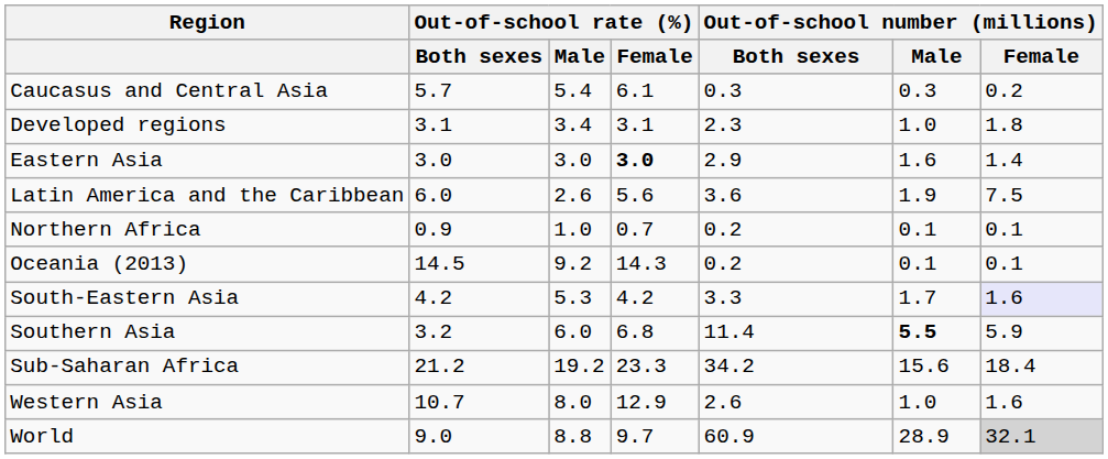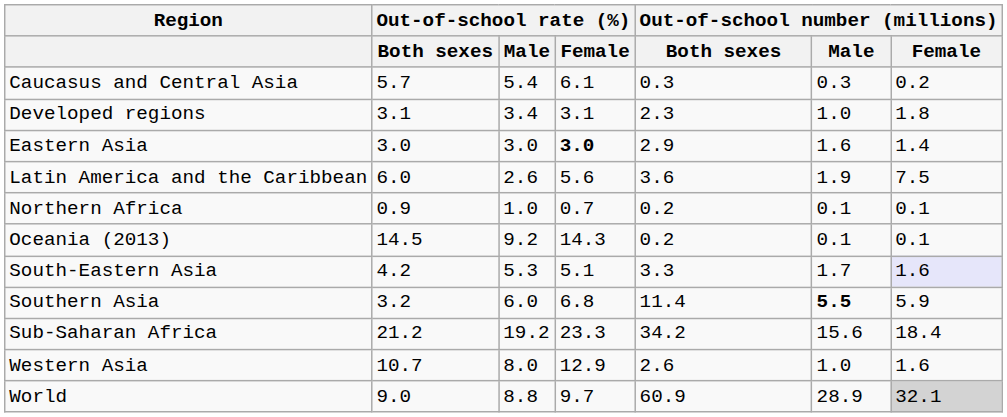 <table class="wikitable">
 <tr>
 <th>Region</th>
 <th colspan = 3>Out-of-school rate (%)</th>
 <th colspan = 3>Out-of-school number (millions)</th>
 </tr>
 <tr>
 <th></th>
 <th>Both sexes</th>
 <th>Male</th>
 <th>Female</th>
 <th>Both sexes</th>
 <th>Male</th>
 <th>Female</th>
 </tr>
 <tr>
 <td>Caucasus and Central Asia</td>
 <td>5.7</td>
 <td>5.4</td>
 <td>6.1</td>
 <td>0.3</td>
 <td>0.3</td>
 <td>0.2</td>
 </tr>
 <tr>
 <td>Developed regions</td>
 <td>3.1</td>
 <td>3.4</td>
 <td>3.1</td>
 <td>2.3</td>
 <td>1.0</td>
 <td>1.8</td>
 </tr>
 <tr>
 <td>Eastern Asia</td>
 <td>3.0</td>
 <td>3.0</td>
 <td><strong>3.0</strong></td>
 <td>2.9</td>
 <td>1.6</td>
 <td>1.4</td>
 </tr>
 <tr>
 <td>Latin America and the Caribbean</td>
 <td>6.0</td>
 <td>2.6</td>
 <td>5.6</td>
 <td>3.6</td>
 <td>1.9</td>
 <td>7.5</td>
 </tr>
 <tr>
 <td>Northern Africa</td>
 <td>0.9</td>
 <td>1.0</td>
 <td>0.7</td>
 <td>0.2</td>
 <td>0.1</td>
 <td>0.1</td>
 </tr>
 <tr>
 <td>Oceania (2013)</td>
 <td>14.5</td>
 <td>9.2</td>
 <td>14.3</td>
 <td>0.2</td>
 <td>0.1</td>
 <td>0.1</td>
 </tr>
 <tr>
 <td>South-Eastern Asia</td>
 <td>4.2</td>
 <td>5.3</td>
-<td>4.2</td>
+<td>5.1</td>
 <td>3.3</td>
 <td>1.7</td>
 <td style="background: lavender;">1.6</td>
 </tr>
 <tr>
 <td>Southern Asia</td>
 <td>3.2</td>
 <td>6.0</td>
 <td>6.8</td>
 <td>11.4</td>
 <td><strong>5.5</strong></td>
 <td>5.9</td>
 </tr>
 <tr>
 <td>Sub-Saharan Africa</td>
 <td>21.2</td>
 <td>19.2</td>
 <td>23.3</td>
 <td>34.2</td>
 <td>15.6</td>
 <td>18.4</td>
 </tr>
 <tr>
 <td>Western Asia</td>
 <td>10.7</td>
 <td>8.0</td>
 <td>12.9</td>
 <td>2.6</td>
 <td>1.0</td>
 <td>1.6</td>
 </tr>
 <tr>
 <td>World</td>
 <td>9.0</td>
 <td>8.8</td>
 <td>9.7</td>
 <td>60.9</td>
 <td>28.9</td>
 <td style="background: lightgrey;">32.1</td>
 </tr>
 </table>
